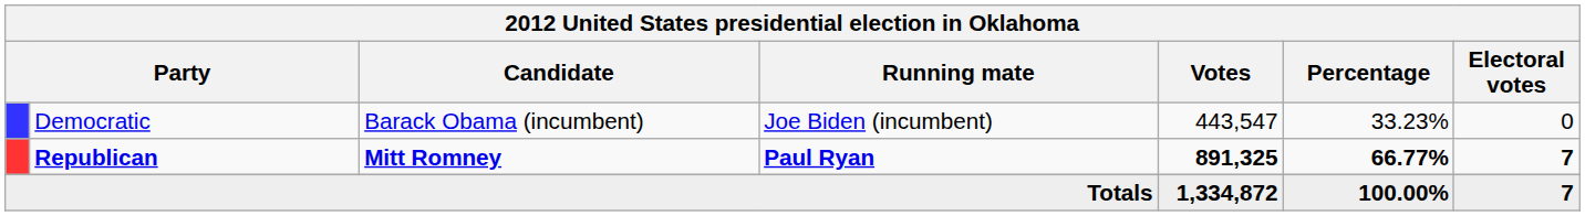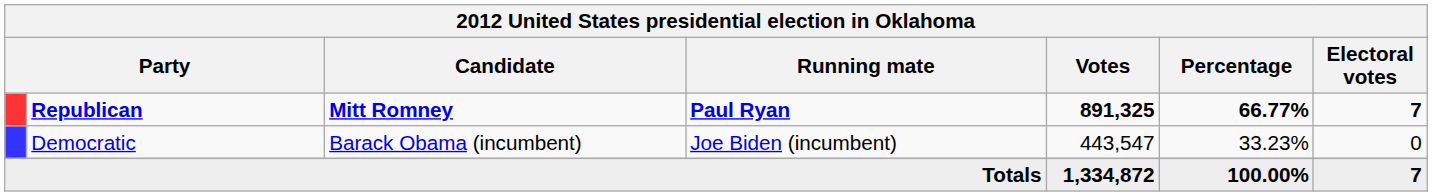 <table class="wikitable" style="font-size: 95%;">
 <tr>
 <th colspan="7">2012 United States presidential election in Oklahoma</th>
 </tr>
 <tr>
 <th colspan="2" style="width: 15em">Party</th>
 <th style="width: 17em">Candidate</th>
 <th style="width: 17em">Running mate</th>
 <th style="width: 5em">Votes</th>
 <th style="width: 7em">Percentage</th>
 <th style="width: 5em">Electoral votes</th>
 </tr>
 <tr>
+<th style="background-color:#FF3333; width: 3px"></th>
+<td style="width: 130px"><strong><a href='#'>Republican</a></strong></td>
+<td><strong><a href='#'>Mitt Romney</a></strong></td>
+<td><strong><a href='#'>Paul Ryan</a></strong></td>
+<td align="right"><strong>891,325</strong></td>
+<td align="right"><strong>66.77%</strong></td>
+<td align="right"><strong>7</strong></td>
+</tr>
+<tr>
 <th style="background-color:#3333FF; width: 3px"></th>
 <td style="width: 130px"><a href='#'>Democratic</a></td>
 <td><a href='#'>Barack Obama</a> (incumbent)</td>
 <td><a href='#'>Joe Biden</a> (incumbent)</td>
 <td align="right">443,547</td>
 <td align="right">33.23%</td>
 <td align="right">0</td>
-</tr>
-<tr>
-<th style="background-color:#FF3333; width: 3px"></th>
-<td style="width: 130px"><strong><a href='#'>Republican</a></strong></td>
-<td><strong><a href='#'>Mitt Romney</a></strong></td>
-<td><strong><a href='#'>Paul Ryan</a></strong></td>
-<td align="right"><strong>891,325</strong></td>
-<td align="right"><strong>66.77%</strong></td>
-<td align="right"><strong>7</strong></td>
 </tr>
 <tr>
 </tr>
 <tr bgcolor="#EEEEEE">
 <td colspan="4" align="right"><strong>Totals</strong></td>
 <td align="right"><strong>1,334,872</strong></td>
 <td align="right"><strong>100.00%</strong></td>
 <td align="right"><strong>7</strong></td>
 </tr>
 </table>
